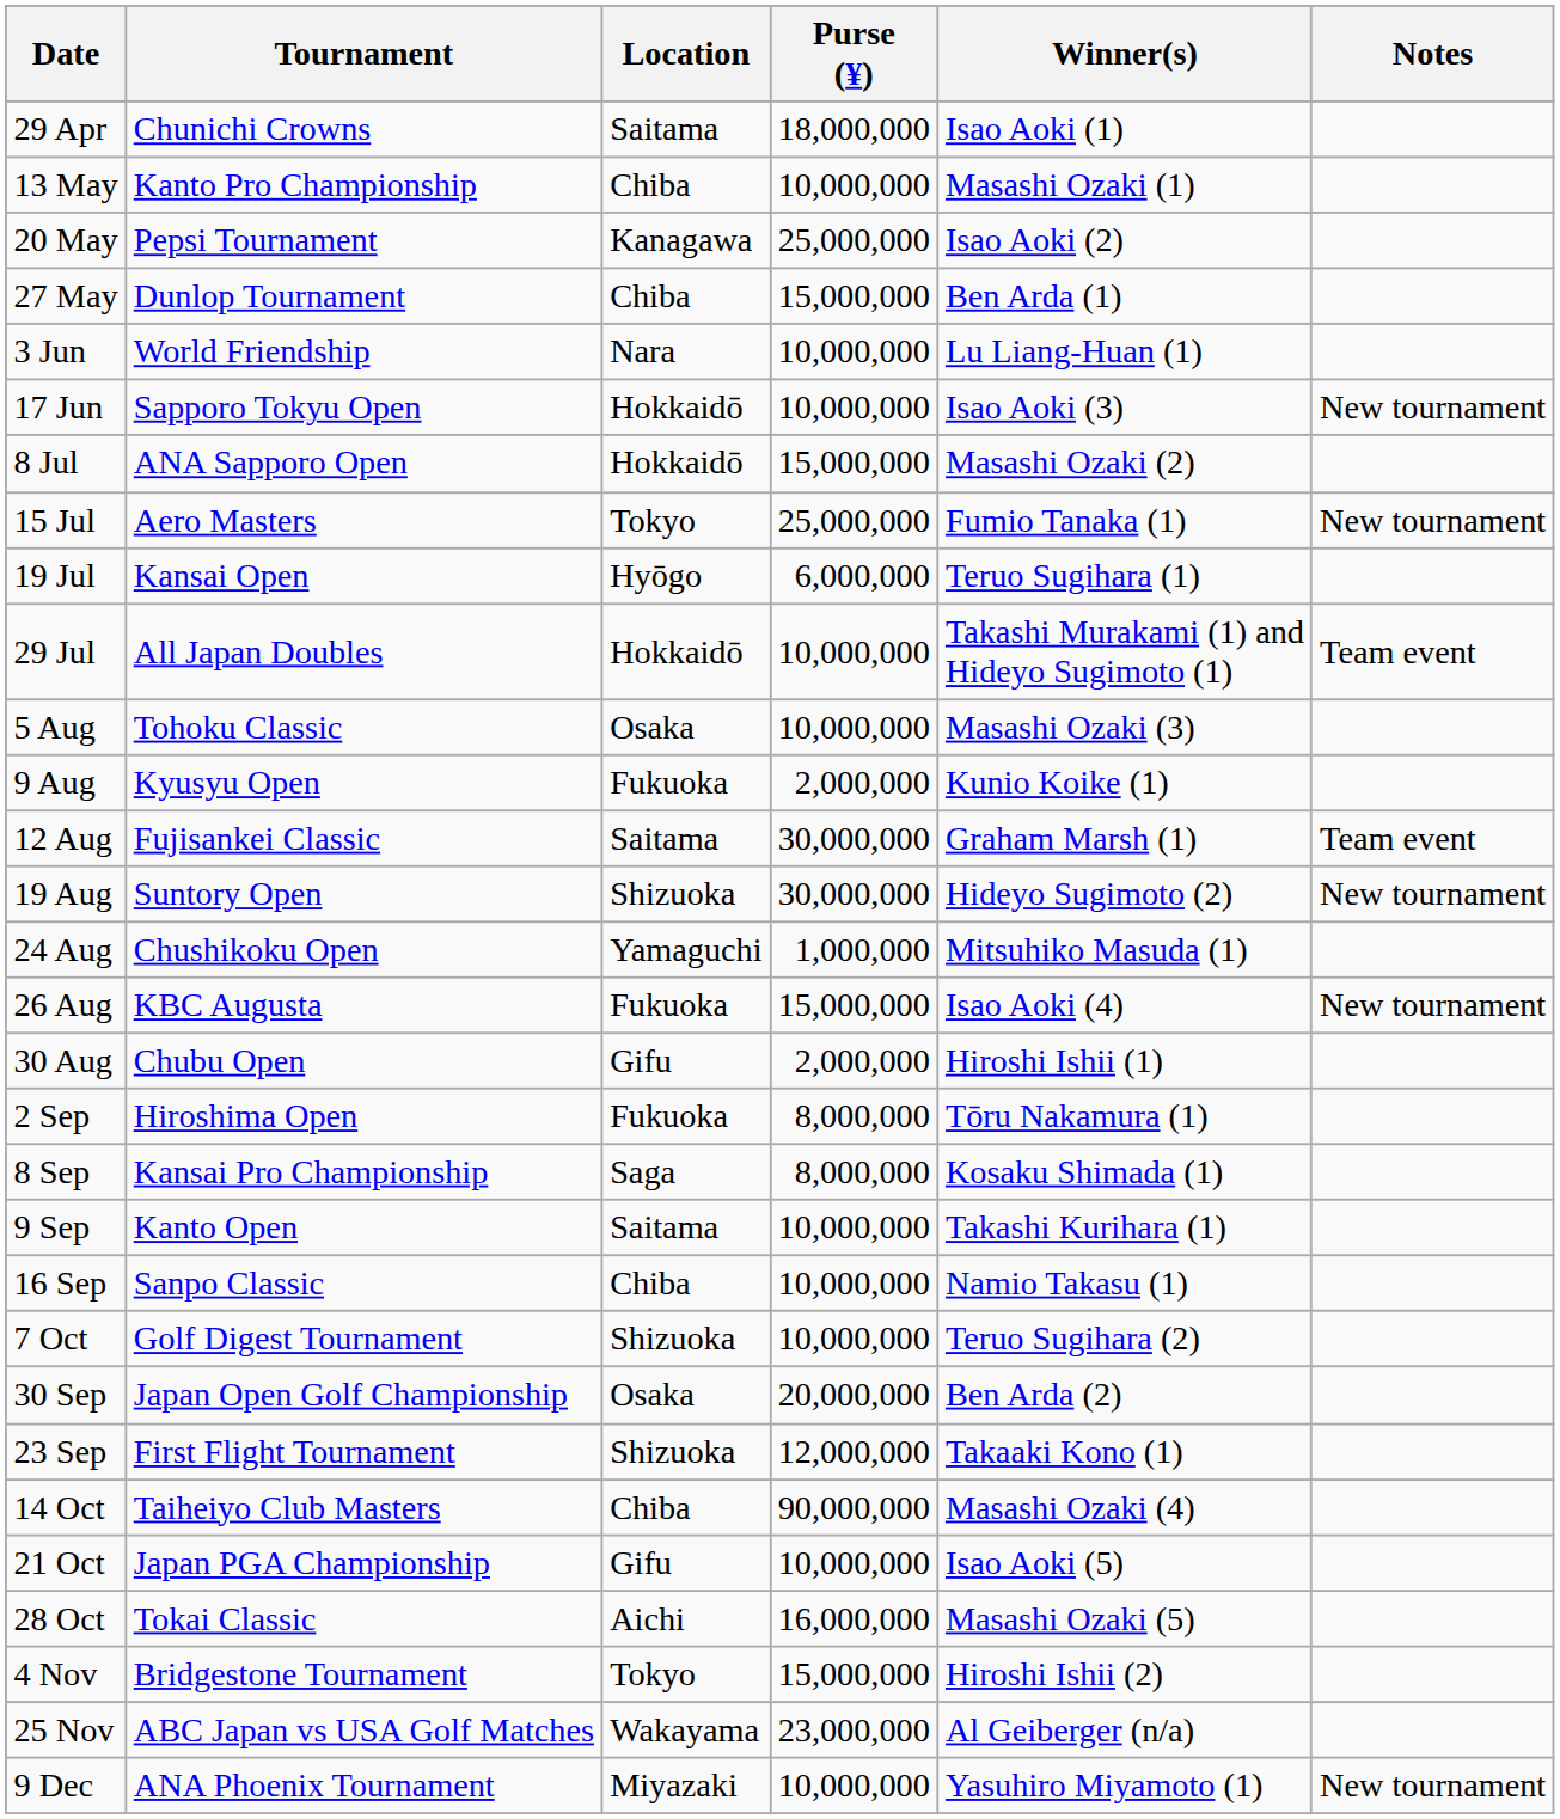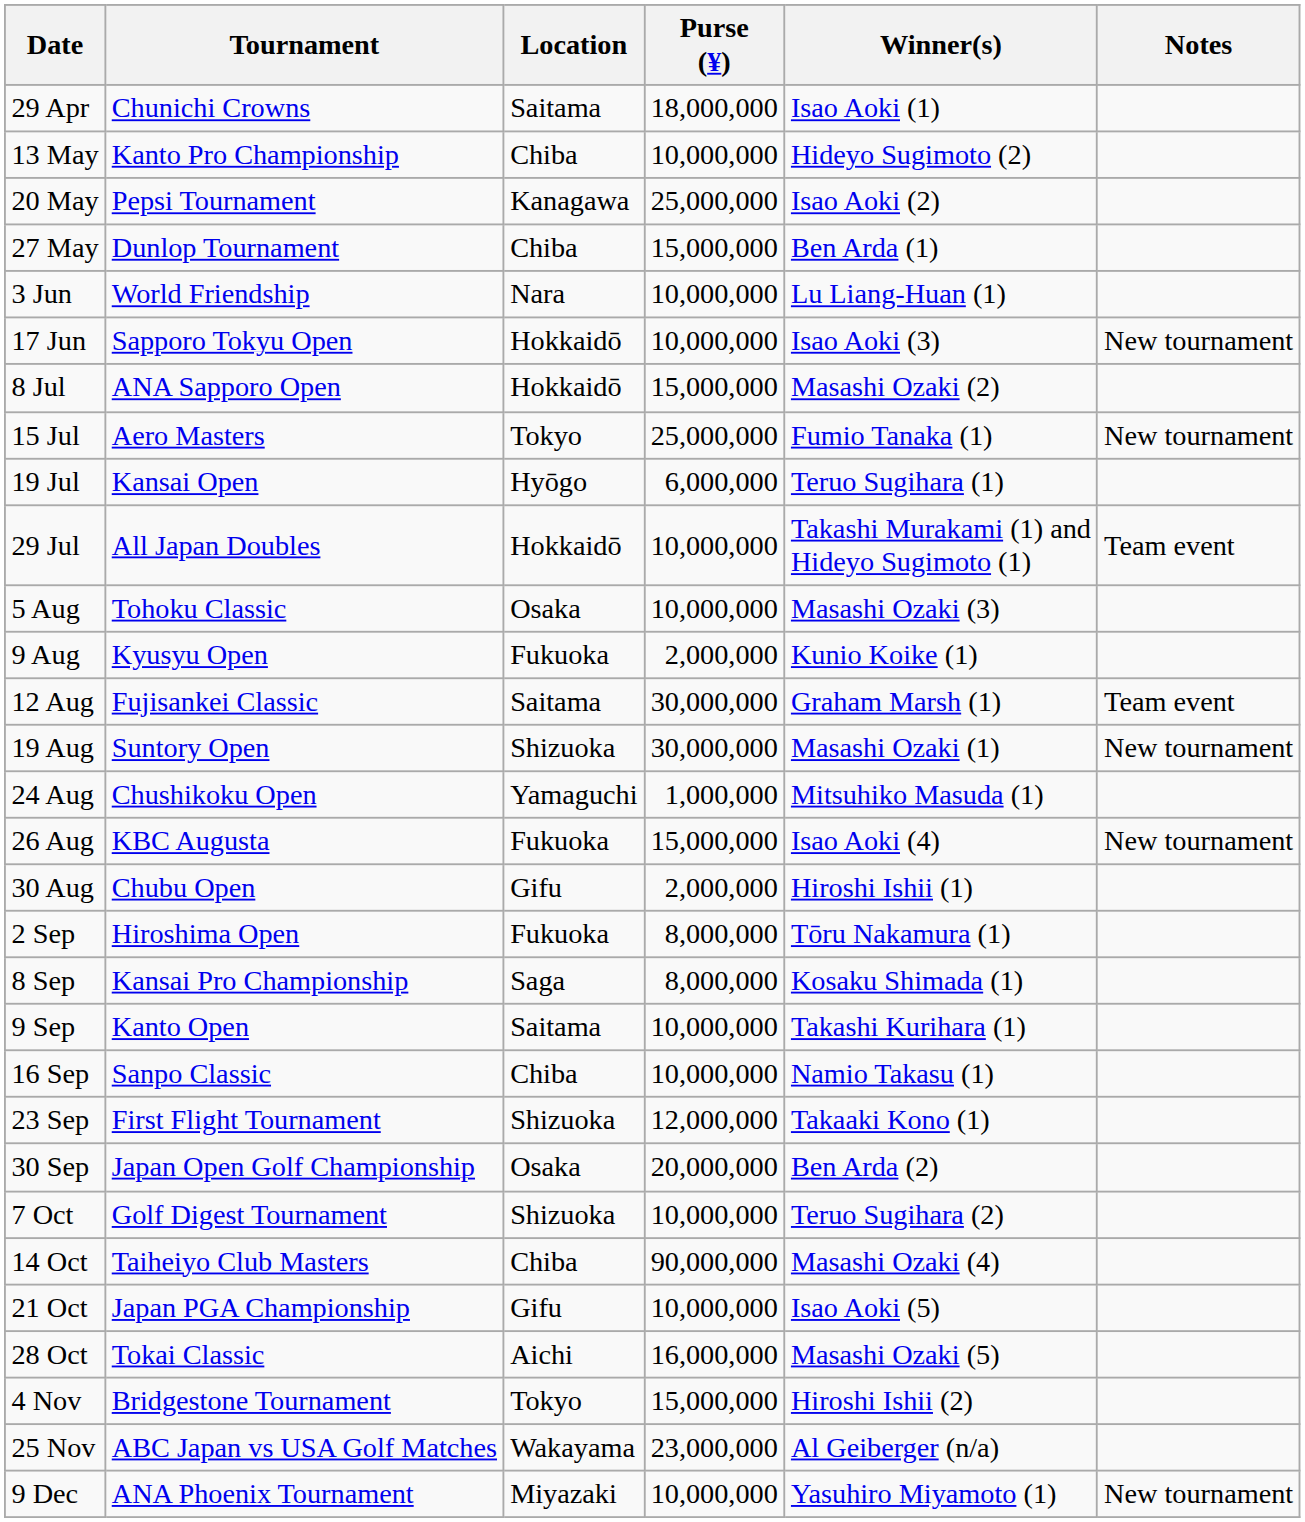 <table class="wikitable" style="font-size:95%">
 <tr>
 <th>Date</th>
 <th>Tournament</th>
 <th>Location</th>
 <th>Purse<br>(<a href='#'>¥</a>)</th>
 <th>Winner(s)</th>
 <th>Notes</th>
 </tr>
 <tr>
 <td>29 Apr</td>
 <td><a href='#'>Chunichi Crowns</a></td>
 <td>Saitama</td>
 <td align=right>18,000,000</td>
 <td> <a href='#'>Isao Aoki</a> (1)</td>
 <td></td>
 </tr>
 <tr>
 <td>13 May</td>
 <td><a href='#'>Kanto Pro Championship</a></td>
 <td>Chiba</td>
 <td align=right>10,000,000</td>
-<td> <a href='#'>Masashi Ozaki</a> (1)</td>
+<td> <a href='#'>Hideyo Sugimoto</a> (2)</td>
 <td></td>
 </tr>
 <tr>
 <td>20 May</td>
 <td><a href='#'>Pepsi Tournament</a></td>
 <td>Kanagawa</td>
 <td align=right>25,000,000</td>
 <td> <a href='#'>Isao Aoki</a> (2)</td>
 <td></td>
 </tr>
 <tr>
 <td>27 May</td>
 <td><a href='#'>Dunlop Tournament</a></td>
 <td>Chiba</td>
 <td align=right>15,000,000</td>
 <td> <a href='#'>Ben Arda</a> (1)</td>
 <td></td>
 </tr>
 <tr>
 <td>3 Jun</td>
 <td><a href='#'>World Friendship</a></td>
 <td>Nara</td>
 <td align=right>10,000,000</td>
 <td> <a href='#'>Lu Liang-Huan</a> (1)</td>
 <td></td>
 </tr>
 <tr>
 <td>17 Jun</td>
 <td><a href='#'>Sapporo Tokyu Open</a></td>
 <td>Hokkaidō</td>
 <td align=right>10,000,000</td>
 <td> <a href='#'>Isao Aoki</a> (3)</td>
 <td>New tournament</td>
 </tr>
 <tr>
 <td>8 Jul</td>
 <td><a href='#'>ANA Sapporo Open</a></td>
 <td>Hokkaidō</td>
 <td align=right>15,000,000</td>
 <td> <a href='#'>Masashi Ozaki</a> (2)</td>
 <td></td>
 </tr>
 <tr>
 <td>15 Jul</td>
 <td><a href='#'>Aero Masters</a></td>
 <td>Tokyo</td>
 <td align=right>25,000,000</td>
 <td> <a href='#'>Fumio Tanaka</a> (1)</td>
 <td>New tournament</td>
 </tr>
 <tr>
 <td>19 Jul</td>
 <td><a href='#'>Kansai Open</a></td>
 <td>Hyōgo</td>
 <td align=right>6,000,000</td>
 <td> <a href='#'>Teruo Sugihara</a> (1)</td>
 <td></td>
 </tr>
 <tr>
 <td>29 Jul</td>
 <td><a href='#'>All Japan Doubles</a></td>
 <td>Hokkaidō</td>
 <td align=right>10,000,000</td>
 <td> <a href='#'>Takashi Murakami</a> (1) and<br> <a href='#'>Hideyo Sugimoto</a> (1)</td>
 <td>Team event</td>
 </tr>
 <tr>
 <td>5 Aug</td>
 <td><a href='#'>Tohoku Classic</a></td>
 <td>Osaka</td>
 <td align=right>10,000,000</td>
 <td> <a href='#'>Masashi Ozaki</a> (3)</td>
 <td></td>
 </tr>
 <tr>
 <td>9 Aug</td>
 <td><a href='#'>Kyusyu Open</a></td>
 <td>Fukuoka</td>
 <td align=right>2,000,000</td>
 <td> <a href='#'>Kunio Koike</a> (1)</td>
 <td></td>
 </tr>
 <tr>
 <td>12 Aug</td>
 <td><a href='#'>Fujisankei Classic</a></td>
 <td>Saitama</td>
 <td align=right>30,000,000</td>
 <td> <a href='#'>Graham Marsh</a> (1)</td>
 <td>Team event</td>
 </tr>
 <tr>
 <td>19 Aug</td>
 <td><a href='#'>Suntory Open</a></td>
 <td>Shizuoka</td>
 <td align=right>30,000,000</td>
-<td> <a href='#'>Hideyo Sugimoto</a> (2)</td>
+<td> <a href='#'>Masashi Ozaki</a> (1)</td>
 <td>New tournament</td>
 </tr>
 <tr>
 <td>24 Aug</td>
 <td><a href='#'>Chushikoku Open</a></td>
 <td>Yamaguchi</td>
 <td align=right>1,000,000</td>
 <td> <a href='#'>Mitsuhiko Masuda</a> (1)</td>
 <td></td>
 </tr>
 <tr>
 <td>26 Aug</td>
 <td><a href='#'>KBC Augusta</a></td>
 <td>Fukuoka</td>
 <td align=right>15,000,000</td>
 <td> <a href='#'>Isao Aoki</a> (4)</td>
 <td>New tournament</td>
 </tr>
 <tr>
 <td>30 Aug</td>
 <td><a href='#'>Chubu Open</a></td>
 <td>Gifu</td>
 <td align=right>2,000,000</td>
 <td> <a href='#'>Hiroshi Ishii</a> (1)</td>
 <td></td>
 </tr>
 <tr>
 <td>2 Sep</td>
 <td><a href='#'>Hiroshima Open</a></td>
 <td>Fukuoka</td>
 <td align=right>8,000,000</td>
 <td> <a href='#'>Tōru Nakamura</a> (1)</td>
 <td></td>
 </tr>
 <tr>
 <td>8 Sep</td>
 <td><a href='#'>Kansai Pro Championship</a></td>
 <td>Saga</td>
 <td align=right>8,000,000</td>
 <td> <a href='#'>Kosaku Shimada</a> (1)</td>
 <td></td>
 </tr>
 <tr>
 <td>9 Sep</td>
 <td><a href='#'>Kanto Open</a></td>
 <td>Saitama</td>
 <td align=right>10,000,000</td>
 <td> <a href='#'>Takashi Kurihara</a> (1)</td>
 <td></td>
 </tr>
 <tr>
 <td>16 Sep</td>
 <td><a href='#'>Sanpo Classic</a></td>
 <td>Chiba</td>
 <td align=right>10,000,000</td>
 <td> <a href='#'>Namio Takasu</a> (1)</td>
 <td></td>
 </tr>
 <tr>
-<td>7 Oct</td>
-<td><a href='#'>Golf Digest Tournament</a></td>
+<td>23 Sep</td>
+<td><a href='#'>First Flight Tournament</a></td>
 <td>Shizuoka</td>
-<td align=right>10,000,000</td>
-<td> <a href='#'>Teruo Sugihara</a> (2)</td>
+<td align=right>12,000,000</td>
+<td> <a href='#'>Takaaki Kono</a> (1)</td>
 <td></td>
 </tr>
 <tr>
 <td>30 Sep</td>
 <td><a href='#'>Japan Open Golf Championship</a></td>
 <td>Osaka</td>
 <td align=right>20,000,000</td>
 <td> <a href='#'>Ben Arda</a> (2)</td>
 <td></td>
 </tr>
 <tr>
-<td>23 Sep</td>
-<td><a href='#'>First Flight Tournament</a></td>
+<td>7 Oct</td>
+<td><a href='#'>Golf Digest Tournament</a></td>
 <td>Shizuoka</td>
-<td align=right>12,000,000</td>
-<td> <a href='#'>Takaaki Kono</a> (1)</td>
+<td align=right>10,000,000</td>
+<td> <a href='#'>Teruo Sugihara</a> (2)</td>
 <td></td>
 </tr>
 <tr>
 <td>14 Oct</td>
 <td><a href='#'>Taiheiyo Club Masters</a></td>
 <td>Chiba</td>
 <td align=right>90,000,000</td>
 <td> <a href='#'>Masashi Ozaki</a> (4)</td>
 <td></td>
 </tr>
 <tr>
 <td>21 Oct</td>
 <td><a href='#'>Japan PGA Championship</a></td>
 <td>Gifu</td>
 <td align=right>10,000,000</td>
 <td> <a href='#'>Isao Aoki</a> (5)</td>
 <td></td>
 </tr>
 <tr>
 <td>28 Oct</td>
 <td><a href='#'>Tokai Classic</a></td>
 <td>Aichi</td>
 <td align=right>16,000,000</td>
 <td> <a href='#'>Masashi Ozaki</a> (5)</td>
 <td></td>
 </tr>
 <tr>
 <td>4 Nov</td>
 <td><a href='#'>Bridgestone Tournament</a></td>
 <td>Tokyo</td>
 <td align=right>15,000,000</td>
 <td> <a href='#'>Hiroshi Ishii</a> (2)</td>
 <td></td>
 </tr>
 <tr>
 <td>25 Nov</td>
 <td><a href='#'>ABC Japan vs USA Golf Matches</a></td>
 <td>Wakayama</td>
 <td align=right>23,000,000</td>
 <td> <a href='#'>Al Geiberger</a> (n/a)</td>
 <td></td>
 </tr>
 <tr>
 <td>9 Dec</td>
 <td><a href='#'>ANA Phoenix Tournament</a></td>
 <td>Miyazaki</td>
 <td align=right>10,000,000</td>
 <td> <a href='#'>Yasuhiro Miyamoto</a> (1)</td>
 <td>New tournament</td>
 </tr>
 </table>
